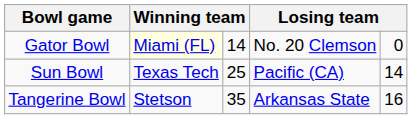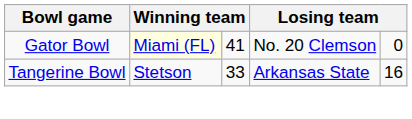 <table class="wikitable">
 <tr>
 <th>Bowl game</th>
 <th colspan="2">Winning team</th>
 <th colspan="2">Losing team</th>
 </tr>
 <tr>
 <td align=center><a href='#'>Gator Bowl</a></td>
 <td style="background: lightyellow;"><a href='#'>Miami (FL)</a></td>
-<td>14</td>
+<td>41</td>
 <td>No. 20 <a href='#'>Clemson</a></td>
 <td align=right>0</td>
 </tr>
 <tr>
-<td align=center><a href='#'>Sun Bowl</a></td>
-<td><a href='#'>Texas Tech</a></td>
-<td>25</td>
-<td><a href='#'>Pacific (CA)</a></td>
-<td>14</td>
-</tr>
-<tr>
 <td align=center><a href='#'>Tangerine Bowl</a></td>
 <td><a href='#'>Stetson</a></td>
-<td>35</td>
+<td>33</td>
 <td><a href='#'>Arkansas State</a></td>
 <td>16</td>
 </tr>
 </table>
